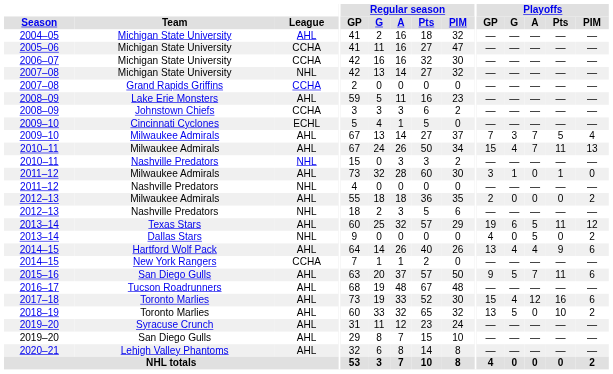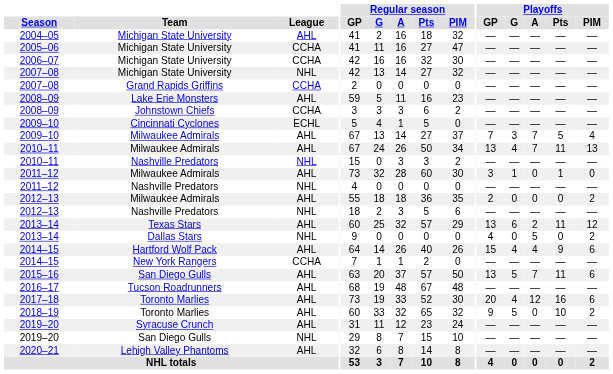 <table border="0" cellpadding="1" cellspacing="0" style="text-align:center; width:60em">
 <tr bgcolor="#e0e0e0">
 <th colspan="3" bgcolor="#ffffff"></th>
 <th rowspan="99" bgcolor="#ffffff"></th>
 <th colspan="5"><a href='#'>Regular season</a></th>
 <th rowspan="99" bgcolor="#ffffff"></th>
 <th colspan="5"><a href='#'>Playoffs</a></th>
 </tr>
 <tr bgcolor="#e0e0e0">
 <th><a href='#'>Season</a></th>
 <th>Team</th>
 <th>League</th>
 <th>GP</th>
 <th><a href='#'>G</a></th>
 <th><a href='#'>A</a></th>
 <th><a href='#'>Pts</a></th>
 <th><a href='#'>PIM</a></th>
 <th>GP</th>
 <th>G</th>
 <th>A</th>
 <th>Pts</th>
 <th>PIM</th>
 </tr>
 <tr ALIGN="center">
 <td><a href='#'>2004–05</a></td>
 <td><a href='#'>Michigan State University</a></td>
 <td><a href='#'>AHL</a></td>
 <td>41</td>
 <td>2</td>
 <td>16</td>
 <td>18</td>
 <td>32</td>
 <td>—</td>
 <td>—</td>
 <td>—</td>
 <td>—</td>
 <td>—</td>
 </tr>
 <tr ALIGN="center" bgcolor="#f0f0f0">
 <td><a href='#'>2005–06</a></td>
 <td>Michigan State University</td>
 <td>CCHA</td>
 <td>41</td>
 <td>11</td>
 <td>16</td>
 <td>27</td>
 <td>47</td>
 <td>—</td>
 <td>—</td>
 <td>—</td>
 <td>—</td>
 <td>—</td>
 </tr>
 <tr ALIGN="center">
 <td><a href='#'>2006–07</a></td>
 <td>Michigan State University</td>
 <td>CCHA</td>
 <td>42</td>
 <td>16</td>
 <td>16</td>
 <td>32</td>
 <td>30</td>
 <td>—</td>
 <td>—</td>
 <td>—</td>
 <td>—</td>
 <td>—</td>
 </tr>
 <tr ALIGN="center" bgcolor="#f0f0f0">
 <td><a href='#'>2007–08</a></td>
 <td>Michigan State University</td>
 <td>NHL</td>
 <td>42</td>
 <td>13</td>
 <td>14</td>
 <td>27</td>
 <td>32</td>
 <td>—</td>
 <td>—</td>
 <td>—</td>
 <td>—</td>
 <td>—</td>
 </tr>
 <tr ALIGN="center">
 <td><a href='#'>2007–08</a></td>
 <td><a href='#'>Grand Rapids Griffins</a></td>
 <td><a href='#'>CCHA</a></td>
 <td>2</td>
 <td>0</td>
 <td>0</td>
 <td>0</td>
 <td>0</td>
 <td>—</td>
 <td>—</td>
 <td>—</td>
 <td>—</td>
 <td>—</td>
 </tr>
 <tr ALIGN="center" bgcolor="#f0f0f0">
 <td><a href='#'>2008–09</a></td>
 <td><a href='#'>Lake Erie Monsters</a></td>
 <td>AHL</td>
 <td>59</td>
 <td>5</td>
 <td>11</td>
 <td>16</td>
 <td>23</td>
 <td>—</td>
 <td>—</td>
 <td>—</td>
 <td>—</td>
 <td>—</td>
 </tr>
 <tr ALIGN="center">
 <td><a href='#'>2008–09</a></td>
 <td><a href='#'>Johnstown Chiefs</a></td>
 <td>CCHA</td>
 <td>3</td>
 <td>3</td>
 <td>3</td>
 <td>6</td>
 <td>2</td>
 <td>—</td>
 <td>—</td>
 <td>—</td>
 <td>—</td>
 <td>—</td>
 </tr>
 <tr ALIGN="center" bgcolor="#f0f0f0">
 <td><a href='#'>2009–10</a></td>
 <td><a href='#'>Cincinnati Cyclones</a></td>
 <td>ECHL</td>
 <td>5</td>
 <td>4</td>
 <td>1</td>
 <td>5</td>
 <td>0</td>
 <td>—</td>
 <td>—</td>
 <td>—</td>
 <td>—</td>
 <td>—</td>
 </tr>
 <tr ALIGN="center">
 <td><a href='#'>2009–10</a></td>
 <td><a href='#'>Milwaukee Admirals</a></td>
 <td>AHL</td>
 <td>67</td>
 <td>13</td>
 <td>14</td>
 <td>27</td>
 <td>37</td>
 <td>7</td>
 <td>3</td>
 <td>7</td>
 <td>5</td>
 <td>4</td>
 </tr>
 <tr ALIGN="center" bgcolor="#f0f0f0">
 <td><a href='#'>2010–11</a></td>
 <td>Milwaukee Admirals</td>
 <td>AHL</td>
 <td>67</td>
 <td>24</td>
 <td>26</td>
 <td>50</td>
 <td>34</td>
-<td>15</td>
+<td>13</td>
 <td>4</td>
 <td>7</td>
 <td>11</td>
 <td>13</td>
 </tr>
 <tr ALIGN="center">
 <td><a href='#'>2010–11</a></td>
 <td><a href='#'>Nashville Predators</a></td>
 <td><a href='#'>NHL</a></td>
 <td>15</td>
 <td>0</td>
 <td>3</td>
 <td>3</td>
 <td>2</td>
 <td>—</td>
 <td>—</td>
 <td>—</td>
 <td>—</td>
 <td>—</td>
 </tr>
 <tr ALIGN="center" bgcolor="#f0f0f0">
 <td><a href='#'>2011–12</a></td>
 <td>Milwaukee Admirals</td>
 <td>AHL</td>
 <td>73</td>
 <td>32</td>
 <td>28</td>
 <td>60</td>
 <td>30</td>
 <td>3</td>
 <td>1</td>
 <td>0</td>
 <td>1</td>
 <td>0</td>
 </tr>
 <tr ALIGN="center">
 <td><a href='#'>2011–12</a></td>
 <td>Nashville Predators</td>
 <td>NHL</td>
 <td>4</td>
 <td>0</td>
 <td>0</td>
 <td>0</td>
 <td>0</td>
 <td>—</td>
 <td>—</td>
 <td>—</td>
 <td>—</td>
 <td>—</td>
 </tr>
 <tr ALIGN="center" bgcolor="#f0f0f0">
 <td><a href='#'>2012–13</a></td>
 <td>Milwaukee Admirals</td>
 <td>AHL</td>
 <td>55</td>
 <td>18</td>
 <td>18</td>
 <td>36</td>
 <td>35</td>
 <td>2</td>
 <td>0</td>
 <td>0</td>
 <td>0</td>
 <td>2</td>
 </tr>
 <tr ALIGN="center">
 <td><a href='#'>2012–13</a></td>
 <td>Nashville Predators</td>
 <td>NHL</td>
 <td>18</td>
 <td>2</td>
 <td>3</td>
 <td>5</td>
 <td>6</td>
 <td>—</td>
 <td>—</td>
 <td>—</td>
 <td>—</td>
 <td>—</td>
 </tr>
 <tr ALIGN="center" bgcolor="#f0f0f0">
 <td><a href='#'>2013–14</a></td>
 <td><a href='#'>Texas Stars</a></td>
 <td>AHL</td>
 <td>60</td>
 <td>25</td>
 <td>32</td>
 <td>57</td>
 <td>29</td>
-<td>19</td>
+<td>13</td>
 <td>6</td>
-<td>5</td>
+<td>2</td>
 <td>11</td>
 <td>12</td>
 </tr>
 <tr ALIGN="center">
 <td><a href='#'>2013–14</a></td>
 <td><a href='#'>Dallas Stars</a></td>
 <td>NHL</td>
 <td>9</td>
 <td>0</td>
 <td>0</td>
 <td>0</td>
 <td>0</td>
 <td>4</td>
 <td>0</td>
 <td>5</td>
 <td>0</td>
 <td>2</td>
 </tr>
 <tr ALIGN="center" bgcolor="#f0f0f0">
 <td><a href='#'>2014–15</a></td>
 <td><a href='#'>Hartford Wolf Pack</a></td>
 <td>AHL</td>
 <td>64</td>
 <td>14</td>
 <td>26</td>
 <td>40</td>
 <td>26</td>
-<td>13</td>
+<td>15</td>
 <td>4</td>
 <td>4</td>
 <td>9</td>
 <td>6</td>
 </tr>
 <tr ALIGN="center">
 <td><a href='#'>2014–15</a></td>
 <td><a href='#'>New York Rangers</a></td>
 <td>CCHA</td>
 <td>7</td>
 <td>1</td>
 <td>1</td>
 <td>2</td>
 <td>0</td>
 <td>—</td>
 <td>—</td>
 <td>—</td>
 <td>—</td>
 <td>—</td>
 </tr>
 <tr ALIGN="center" bgcolor="#f0f0f0">
 <td><a href='#'>2015–16</a></td>
 <td><a href='#'>San Diego Gulls</a></td>
 <td>AHL</td>
 <td>63</td>
 <td>20</td>
 <td>37</td>
 <td>57</td>
 <td>50</td>
-<td>9</td>
+<td>13</td>
 <td>5</td>
 <td>7</td>
 <td>11</td>
 <td>6</td>
 </tr>
 <tr ALIGN="center">
 <td><a href='#'>2016–17</a></td>
 <td><a href='#'>Tucson Roadrunners</a></td>
 <td>AHL</td>
 <td>68</td>
 <td>19</td>
 <td>48</td>
 <td>67</td>
 <td>48</td>
 <td>—</td>
 <td>—</td>
 <td>—</td>
 <td>—</td>
 <td>—</td>
 </tr>
 <tr ALIGN="center" bgcolor="#f0f0f0">
 <td><a href='#'>2017–18</a></td>
 <td><a href='#'>Toronto Marlies</a></td>
 <td>AHL</td>
 <td>73</td>
 <td>19</td>
 <td>33</td>
 <td>52</td>
 <td>30</td>
-<td>15</td>
+<td>20</td>
 <td>4</td>
 <td>12</td>
 <td>16</td>
 <td>6</td>
 </tr>
 <tr ALIGN="center">
 <td><a href='#'>2018–19</a></td>
 <td>Toronto Marlies</td>
 <td>AHL</td>
 <td>60</td>
 <td>33</td>
 <td>32</td>
 <td>65</td>
 <td>32</td>
-<td>13</td>
+<td>9</td>
 <td>5</td>
 <td>0</td>
 <td>10</td>
 <td>2</td>
 </tr>
 <tr ALIGN="center" bgcolor="#f0f0f0">
 <td><a href='#'>2019–20</a></td>
 <td><a href='#'>Syracuse Crunch</a></td>
 <td>AHL</td>
 <td>31</td>
 <td>11</td>
 <td>12</td>
 <td>23</td>
 <td>24</td>
 <td>—</td>
 <td>—</td>
 <td>—</td>
 <td>—</td>
 <td>—</td>
 </tr>
 <tr ALIGN="center">
 <td>2019–20</td>
 <td>San Diego Gulls</td>
-<td>AHL</td>
+<td>NHL</td>
 <td>29</td>
 <td>8</td>
 <td>7</td>
 <td>15</td>
 <td>10</td>
 <td>—</td>
 <td>—</td>
 <td>—</td>
 <td>—</td>
 <td>—</td>
 </tr>
 <tr ALIGN="center" bgcolor="#f0f0f0">
 <td><a href='#'>2020–21</a></td>
 <td><a href='#'>Lehigh Valley Phantoms</a></td>
 <td>AHL</td>
 <td>32</td>
 <td>6</td>
 <td>8</td>
 <td>14</td>
 <td>8</td>
 <td>—</td>
 <td>—</td>
 <td>—</td>
 <td>—</td>
 <td>—</td>
 </tr>
 <tr bgcolor="#e0e0e0">
 <th colspan="3">NHL totals</th>
 <th>53</th>
 <th>3</th>
 <th>7</th>
 <th>10</th>
 <th>8</th>
 <th>4</th>
 <th>0</th>
 <th>0</th>
 <th>0</th>
 <th>2</th>
 </tr>
 </table>
